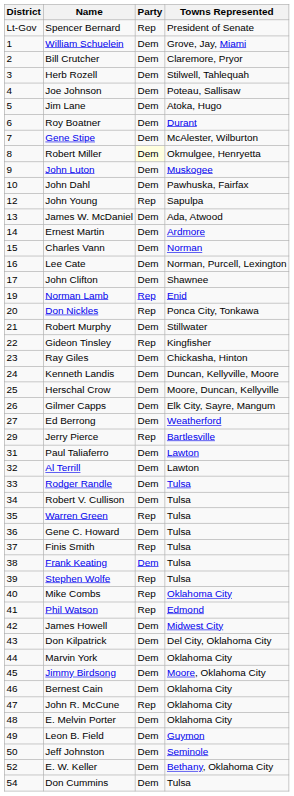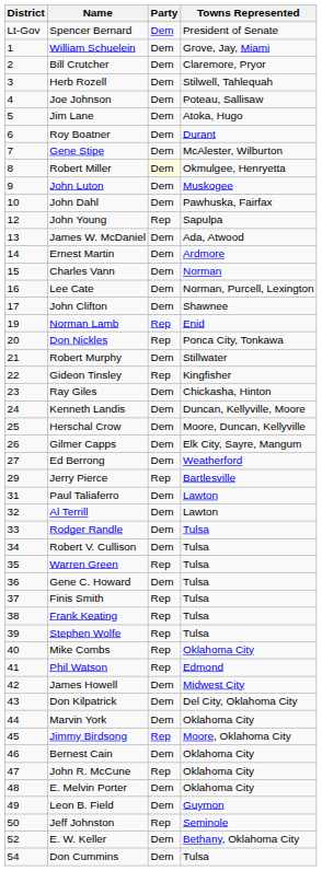 <table class="wikitable sortable">
 <tr>
 <th>District</th>
 <th>Name</th>
 <th>Party</th>
 <th>Towns Represented</th>
 </tr>
 <tr>
 <td>Lt-Gov</td>
 <td>Spencer Bernard</td>
-<td>Rep</td>
+<td><a href='#'>Dem</a></td>
 <td>President of Senate</td>
 </tr>
 <tr>
 <td>1</td>
 <td><a href='#'>William Schuelein</a></td>
 <td>Dem</td>
 <td>Grove, Jay, <a href='#'>Miami</a></td>
 </tr>
 <tr>
 <td>2</td>
 <td>Bill Crutcher</td>
 <td>Dem</td>
 <td>Claremore, Pryor</td>
 </tr>
 <tr>
 <td>3</td>
 <td>Herb Rozell</td>
 <td>Dem</td>
 <td>Stilwell, Tahlequah</td>
 </tr>
 <tr>
 <td>4</td>
 <td>Joe Johnson</td>
 <td>Dem</td>
 <td>Poteau, Sallisaw</td>
 </tr>
 <tr>
 <td>5</td>
 <td>Jim Lane</td>
 <td>Dem</td>
 <td>Atoka, Hugo</td>
 </tr>
 <tr>
 <td>6</td>
 <td>Roy Boatner</td>
 <td>Dem</td>
 <td><a href='#'>Durant</a></td>
 </tr>
 <tr>
 <td>7</td>
 <td><a href='#'>Gene Stipe</a></td>
 <td>Dem</td>
 <td>McAlester, Wilburton</td>
 </tr>
 <tr>
 <td>8</td>
 <td>Robert Miller</td>
 <td style="background: lightyellow;">Dem</td>
 <td>Okmulgee, Henryetta</td>
 </tr>
 <tr>
 <td>9</td>
 <td><a href='#'>John Luton</a></td>
 <td>Dem</td>
 <td><a href='#'>Muskogee</a></td>
 </tr>
 <tr>
 <td>10</td>
 <td>John Dahl</td>
 <td>Dem</td>
 <td>Pawhuska, Fairfax</td>
 </tr>
 <tr>
 <td>12</td>
 <td>John Young</td>
 <td>Rep</td>
 <td>Sapulpa</td>
 </tr>
 <tr>
 <td>13</td>
 <td>James W. McDaniel</td>
 <td>Dem</td>
 <td>Ada, Atwood</td>
 </tr>
 <tr>
 <td>14</td>
 <td>Ernest Martin</td>
 <td>Dem</td>
 <td><a href='#'>Ardmore</a></td>
 </tr>
 <tr>
 <td>15</td>
 <td>Charles Vann</td>
 <td>Dem</td>
 <td><a href='#'>Norman</a></td>
 </tr>
 <tr>
 <td>16</td>
 <td>Lee Cate</td>
 <td>Dem</td>
 <td>Norman, Purcell, Lexington</td>
 </tr>
 <tr>
 <td>17</td>
 <td>John Clifton</td>
 <td>Dem</td>
 <td>Shawnee</td>
 </tr>
 <tr>
 <td>19</td>
 <td><a href='#'>Norman Lamb</a></td>
 <td><a href='#'>Rep</a></td>
 <td><a href='#'>Enid</a></td>
 </tr>
 <tr>
 <td>20</td>
 <td><a href='#'>Don Nickles</a></td>
 <td>Rep</td>
 <td>Ponca City, Tonkawa</td>
 </tr>
 <tr>
 <td>21</td>
 <td>Robert Murphy</td>
 <td>Dem</td>
 <td>Stillwater</td>
 </tr>
 <tr>
 <td>22</td>
 <td>Gideon Tinsley</td>
 <td>Rep</td>
 <td>Kingfisher</td>
 </tr>
 <tr>
 <td>23</td>
 <td>Ray Giles</td>
 <td>Dem</td>
 <td>Chickasha, Hinton</td>
 </tr>
 <tr>
 <td>24</td>
 <td>Kenneth Landis</td>
 <td>Dem</td>
 <td>Duncan, Kellyville, Moore</td>
 </tr>
 <tr>
 <td>25</td>
 <td>Herschal Crow</td>
 <td>Dem</td>
 <td>Moore, Duncan, Kellyville</td>
 </tr>
 <tr>
 <td>26</td>
 <td>Gilmer Capps</td>
 <td>Dem</td>
 <td>Elk City, Sayre, Mangum</td>
 </tr>
 <tr>
 <td>27</td>
 <td>Ed Berrong</td>
 <td>Dem</td>
 <td><a href='#'>Weatherford</a></td>
 </tr>
 <tr>
 <td>29</td>
 <td>Jerry Pierce</td>
 <td>Rep</td>
 <td><a href='#'>Bartlesville</a></td>
 </tr>
 <tr>
 <td>31</td>
 <td>Paul Taliaferro</td>
 <td>Dem</td>
 <td><a href='#'>Lawton</a></td>
 </tr>
 <tr>
 <td>32</td>
 <td><a href='#'>Al Terrill</a></td>
 <td>Dem</td>
 <td>Lawton</td>
 </tr>
 <tr>
 <td>33</td>
 <td><a href='#'>Rodger Randle</a></td>
 <td>Dem</td>
 <td><a href='#'>Tulsa</a></td>
 </tr>
 <tr>
 <td>34</td>
 <td>Robert V. Cullison</td>
 <td>Dem</td>
 <td>Tulsa</td>
 </tr>
 <tr>
 <td>35</td>
 <td><a href='#'>Warren Green</a></td>
 <td>Rep</td>
 <td>Tulsa</td>
 </tr>
 <tr>
 <td>36</td>
 <td>Gene C. Howard</td>
 <td>Dem</td>
 <td>Tulsa</td>
 </tr>
 <tr>
 <td>37</td>
 <td>Finis Smith</td>
 <td>Rep</td>
 <td>Tulsa</td>
 </tr>
 <tr>
 <td>38</td>
 <td><a href='#'>Frank Keating</a></td>
-<td><a href='#'>Dem</a></td>
+<td>Rep</td>
 <td>Tulsa</td>
 </tr>
 <tr>
 <td>39</td>
 <td><a href='#'>Stephen Wolfe</a></td>
 <td>Rep</td>
 <td>Tulsa</td>
 </tr>
 <tr>
 <td>40</td>
 <td>Mike Combs</td>
 <td>Rep</td>
 <td><a href='#'>Oklahoma City</a></td>
 </tr>
 <tr>
 <td>41</td>
 <td><a href='#'>Phil Watson</a></td>
 <td>Rep</td>
 <td><a href='#'>Edmond</a></td>
 </tr>
 <tr>
 <td>42</td>
 <td>James Howell</td>
 <td>Dem</td>
 <td><a href='#'>Midwest City</a></td>
 </tr>
 <tr>
 <td>43</td>
 <td>Don Kilpatrick</td>
 <td>Dem</td>
 <td>Del City, Oklahoma City</td>
 </tr>
 <tr>
 <td>44</td>
 <td>Marvin York</td>
 <td>Dem</td>
 <td>Oklahoma City</td>
 </tr>
 <tr>
 <td>45</td>
 <td><a href='#'>Jimmy Birdsong</a></td>
-<td>Dem</td>
+<td><a href='#'>Rep</a></td>
 <td><a href='#'>Moore</a>, Oklahoma City</td>
 </tr>
 <tr>
 <td>46</td>
 <td>Bernest Cain</td>
 <td>Dem</td>
 <td>Oklahoma City</td>
 </tr>
 <tr>
 <td>47</td>
 <td>John R. McCune</td>
 <td>Rep</td>
 <td>Oklahoma City</td>
 </tr>
 <tr>
 <td>48</td>
 <td>E. Melvin Porter</td>
 <td>Dem</td>
 <td>Oklahoma City</td>
 </tr>
 <tr>
 <td>49</td>
 <td>Leon B. Field</td>
 <td>Dem</td>
 <td><a href='#'>Guymon</a></td>
 </tr>
 <tr>
 <td>50</td>
 <td>Jeff Johnston</td>
-<td>Dem</td>
+<td>Rep</td>
 <td><a href='#'>Seminole</a></td>
 </tr>
 <tr>
 <td>52</td>
 <td>E. W. Keller</td>
 <td>Dem</td>
 <td><a href='#'>Bethany</a>, Oklahoma City</td>
 </tr>
 <tr>
 <td>54</td>
 <td>Don Cummins</td>
 <td>Dem</td>
 <td>Tulsa</td>
 </tr>
 </table>
